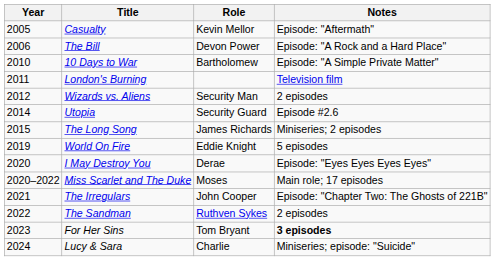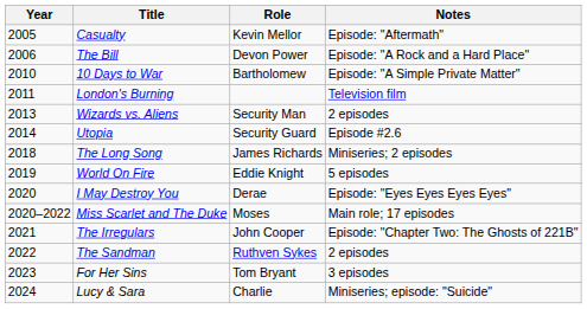 <table class="wikitable sortable">
 <tr>
 <th>Year</th>
 <th>Title</th>
 <th>Role</th>
 <th class="unsortable">Notes</th>
 </tr>
 <tr>
 <td>2005</td>
 <td><em><a href='#'>Casualty</a></em></td>
 <td>Kevin Mellor</td>
 <td>Episode: "Aftermath"</td>
 </tr>
 <tr>
 <td>2006</td>
 <td><em><a href='#'>The Bill</a></em></td>
 <td>Devon Power</td>
 <td>Episode: "A Rock and a Hard Place"</td>
 </tr>
 <tr>
 <td>2010</td>
 <td><em><a href='#'>10 Days to War</a></em></td>
 <td>Bartholomew</td>
 <td>Episode: "A Simple Private Matter"</td>
 </tr>
 <tr>
 <td>2011</td>
 <td><em><a href='#'>London's Burning</a></em></td>
 <td></td>
 <td><a href='#'>Television film</a></td>
 </tr>
 <tr>
-<td>2012</td>
+<td>2013</td>
 <td><em><a href='#'>Wizards vs. Aliens</a></em></td>
 <td>Security Man</td>
 <td>2 episodes</td>
 </tr>
 <tr>
 <td>2014</td>
 <td><em><a href='#'>Utopia</a></em></td>
 <td>Security Guard</td>
 <td>Episode #2.6</td>
 </tr>
 <tr>
-<td>2015</td>
+<td>2018</td>
 <td><em><a href='#'>The Long Song</a></em></td>
 <td>James Richards</td>
 <td>Miniseries; 2 episodes</td>
 </tr>
 <tr>
 <td>2019</td>
 <td><em><a href='#'>World On Fire</a></em></td>
 <td>Eddie Knight</td>
 <td>5 episodes</td>
 </tr>
 <tr>
 <td>2020</td>
 <td><em><a href='#'>I May Destroy You</a></em></td>
 <td>Derae</td>
 <td>Episode: "Eyes Eyes Eyes Eyes"</td>
 </tr>
 <tr>
 <td>2020–2022</td>
 <td><em><a href='#'>Miss Scarlet and The Duke</a></em></td>
 <td>Moses</td>
 <td>Main role; 17 episodes</td>
 </tr>
 <tr>
 <td>2021</td>
 <td><em><a href='#'>The Irregulars</a></em></td>
 <td>John Cooper</td>
 <td>Episode: "Chapter Two: The Ghosts of 221B"</td>
 </tr>
 <tr>
 <td>2022</td>
 <td><em><a href='#'>The Sandman</a></em></td>
 <td><a href='#'>Ruthven Sykes</a></td>
 <td>2 episodes</td>
 </tr>
 <tr>
 <td>2023</td>
 <td><em>For Her Sins</em></td>
 <td>Tom Bryant</td>
-<td><strong>3 episodes</strong></td>
+<td>3 episodes</td>
 </tr>
 <tr>
 <td>2024</td>
 <td><em>Lucy & Sara</em></td>
 <td>Charlie</td>
 <td>Miniseries; episode: "Suicide"</td>
 </tr>
 </table>
